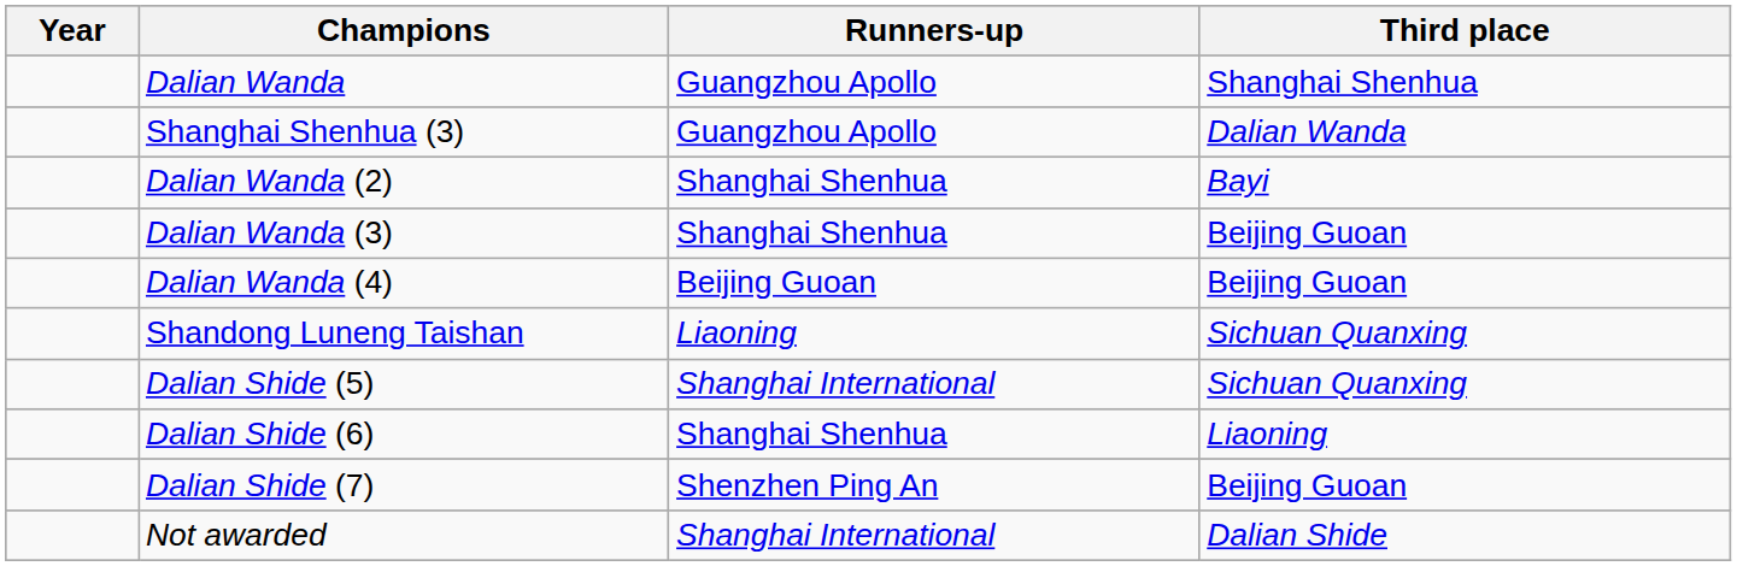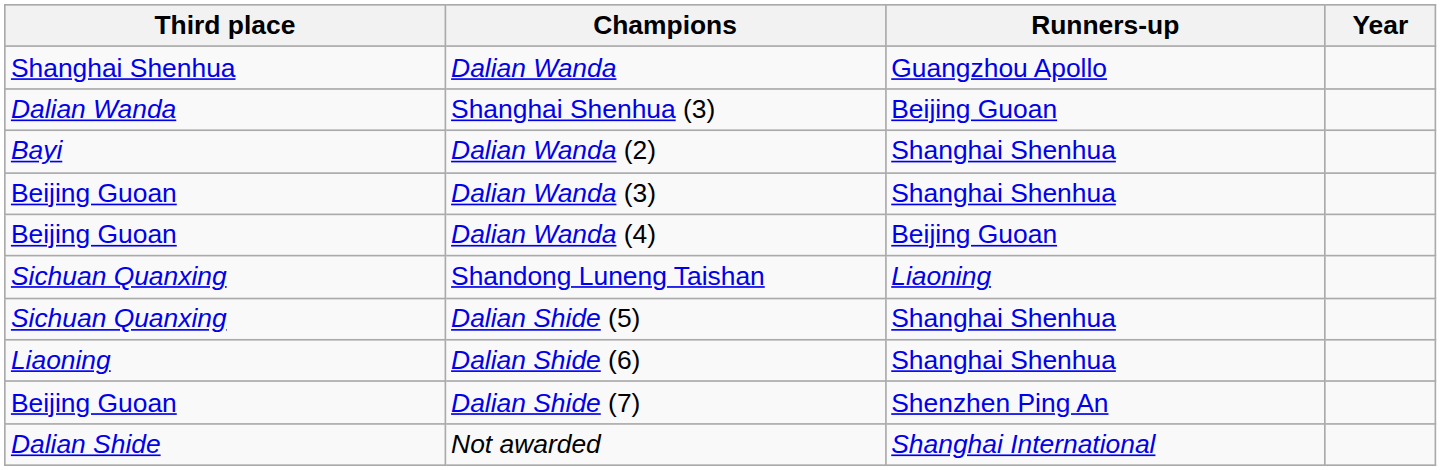 <table class="wikitable">
 <tr>
-<th style="width:5%;">Year</th>
+<th style="width:20%;">Third place</th>
 <th style="width:20%;">Champions</th>
 <th style="width:20%;">Runners-up</th>
-<th style="width:20%;">Third place</th>
+<th style="width:5%;">Year</th>
 </tr>
 <tr>
-<td></td>
+<td><a href='#'>Shanghai Shenhua</a></td>
 <td><em><a href='#'>Dalian Wanda</a></em></td>
 <td><a href='#'>Guangzhou Apollo</a></td>
-<td><a href='#'>Shanghai Shenhua</a></td>
+<td></td>
 </tr>
 <tr>
+<td><em><a href='#'>Dalian Wanda</a></em></td>
+<td><a href='#'>Shanghai Shenhua</a> (3)</td>
+<td><a href='#'>Beijing Guoan</a></td>
 <td></td>
-<td><a href='#'>Shanghai Shenhua</a> (3)</td>
-<td><a href='#'>Guangzhou Apollo</a></td>
-<td><em><a href='#'>Dalian Wanda</a></em></td>
 </tr>
 <tr>
-<td></td>
+<td><em><a href='#'>Bayi</a></em></td>
 <td><em><a href='#'>Dalian Wanda</a></em> (2)</td>
 <td><a href='#'>Shanghai Shenhua</a></td>
-<td><em><a href='#'>Bayi</a></em></td>
+<td></td>
 </tr>
 <tr>
-<td></td>
+<td><a href='#'>Beijing Guoan</a></td>
 <td><em><a href='#'>Dalian Wanda</a></em> (3)</td>
 <td><a href='#'>Shanghai Shenhua</a></td>
-<td><a href='#'>Beijing Guoan</a></td>
+<td></td>
 </tr>
 <tr>
-<td></td>
+<td><a href='#'>Beijing Guoan</a></td>
 <td><em><a href='#'>Dalian Wanda</a></em> (4)</td>
 <td><a href='#'>Beijing Guoan</a></td>
-<td><a href='#'>Beijing Guoan</a></td>
+<td></td>
 </tr>
 <tr>
-<td></td>
+<td><em><a href='#'>Sichuan Quanxing</a></em></td>
 <td><a href='#'>Shandong Luneng Taishan</a></td>
 <td><em><a href='#'>Liaoning</a></em></td>
-<td><em><a href='#'>Sichuan Quanxing</a></em></td>
+<td></td>
 </tr>
 <tr>
+<td><em><a href='#'>Sichuan Quanxing</a></em></td>
+<td><em><a href='#'>Dalian Shide</a></em> (5)</td>
+<td><a href='#'>Shanghai Shenhua</a></td>
 <td></td>
-<td><em><a href='#'>Dalian Shide</a></em> (5)</td>
-<td><em><a href='#'>Shanghai International</a></em></td>
-<td><em><a href='#'>Sichuan Quanxing</a></em></td>
 </tr>
 <tr>
-<td></td>
+<td><em><a href='#'>Liaoning</a></em></td>
 <td><em><a href='#'>Dalian Shide</a></em> (6)</td>
 <td><a href='#'>Shanghai Shenhua</a></td>
-<td><em><a href='#'>Liaoning</a></em></td>
+<td></td>
 </tr>
 <tr>
-<td></td>
+<td><a href='#'>Beijing Guoan</a></td>
 <td><em><a href='#'>Dalian Shide</a></em> (7)</td>
 <td><a href='#'>Shenzhen Ping An</a></td>
-<td><a href='#'>Beijing Guoan</a></td>
+<td></td>
 </tr>
 <tr>
-<td></td>
+<td><em><a href='#'>Dalian Shide</a></em></td>
 <td><em>Not awarded</em></td>
 <td><em><a href='#'>Shanghai International</a></em></td>
-<td><em><a href='#'>Dalian Shide</a></em></td>
+<td></td>
 </tr>
 </table>
